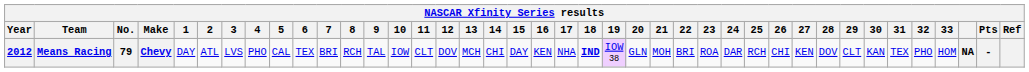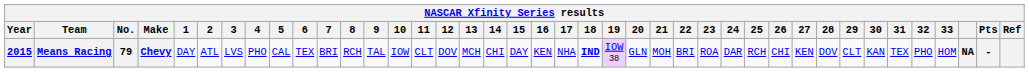 <table class="wikitable" style="text-align:center; font-size:75%">
 <tr>
 <th colspan="42"><a href='#'>NASCAR Xfinity Series</a> results</th>
 </tr>
 <tr>
 <th>Year</th>
 <th>Team</th>
 <th>No.</th>
 <th>Make</th>
 <th>1</th>
 <th>2</th>
 <th>3</th>
 <th>4</th>
 <th>5</th>
 <th>6</th>
 <th>7</th>
 <th>8</th>
 <th>9</th>
 <th>10</th>
 <th>11</th>
 <th>12</th>
 <th>13</th>
 <th>14</th>
 <th>15</th>
 <th>16</th>
 <th>17</th>
 <th>18</th>
 <th>19</th>
 <th>20</th>
 <th>21</th>
 <th>22</th>
 <th>23</th>
 <th>24</th>
 <th>25</th>
 <th>26</th>
 <th>27</th>
 <th>28</th>
 <th>29</th>
 <th>30</th>
 <th>31</th>
 <th>32</th>
 <th>33</th>
 <th></th>
 <th>Pts</th>
 <th>Ref</th>
 </tr>
 <tr>
-<th><a href='#'>2012</a></th>
+<th><a href='#'>2015</a></th>
 <th><a href='#'>Means Racing</a></th>
 <th>79</th>
 <th><a href='#'>Chevy</a></th>
 <td><a href='#'>DAY</a></td>
 <td><a href='#'>ATL</a></td>
 <td><a href='#'>LVS</a></td>
 <td><a href='#'>PHO</a></td>
 <td><a href='#'>CAL</a></td>
 <td><a href='#'>TEX</a></td>
 <td><a href='#'>BRI</a></td>
 <td><a href='#'>RCH</a></td>
 <td><a href='#'>TAL</a></td>
 <td><a href='#'>IOW</a></td>
 <td><a href='#'>CLT</a></td>
 <td><a href='#'>DOV</a></td>
 <td><a href='#'>MCH</a></td>
 <td><a href='#'>CHI</a></td>
 <td><a href='#'>DAY</a></td>
 <td><a href='#'>KEN</a></td>
 <td><a href='#'>NHA</a></td>
 <td><strong><a href='#'>IND</a></strong></td>
 <td style="background:#EFCFFF";><a href='#'>IOW</a><br><small>38</small></td>
 <td><a href='#'>GLN</a></td>
 <td><a href='#'>MOH</a></td>
 <td><a href='#'>BRI</a></td>
 <td><a href='#'>ROA</a></td>
 <td><a href='#'>DAR</a></td>
 <td><a href='#'>RCH</a></td>
 <td><a href='#'>CHI</a></td>
 <td><a href='#'>KEN</a></td>
 <td><a href='#'>DOV</a></td>
 <td><a href='#'>CLT</a></td>
 <td><a href='#'>KAN</a></td>
 <td><a href='#'>TEX</a></td>
 <td><a href='#'>PHO</a></td>
 <td><a href='#'>HOM</a></td>
 <th>NA</th>
 <th>-</th>
 <th></th>
 </tr>
 </table>
